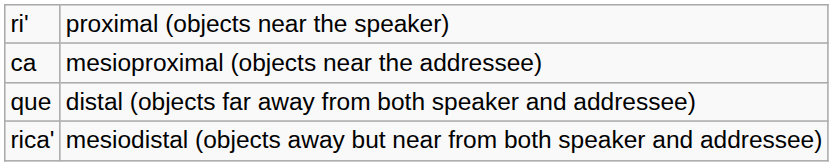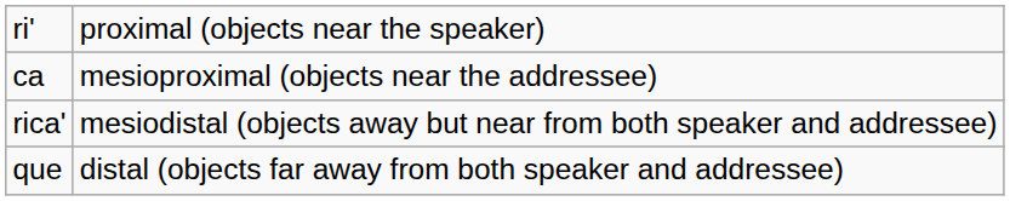 <table class="wikitable">
 <tr>
 <td>ri'</td>
 <td>proximal (objects near the speaker)</td>
 </tr>
 <tr>
 <td>ca</td>
 <td>mesioproximal (objects near the addressee)</td>
 </tr>
 <tr>
+<td>rica'</td>
+<td>mesiodistal (objects away but near from both speaker and addressee)</td>
+</tr>
+<tr>
 <td>que</td>
 <td>distal (objects far away from both speaker and addressee)</td>
 </tr>
-<tr>
-<td>rica'</td>
-<td>mesiodistal (objects away but near from both speaker and addressee)</td>
-</tr>
 </table>
